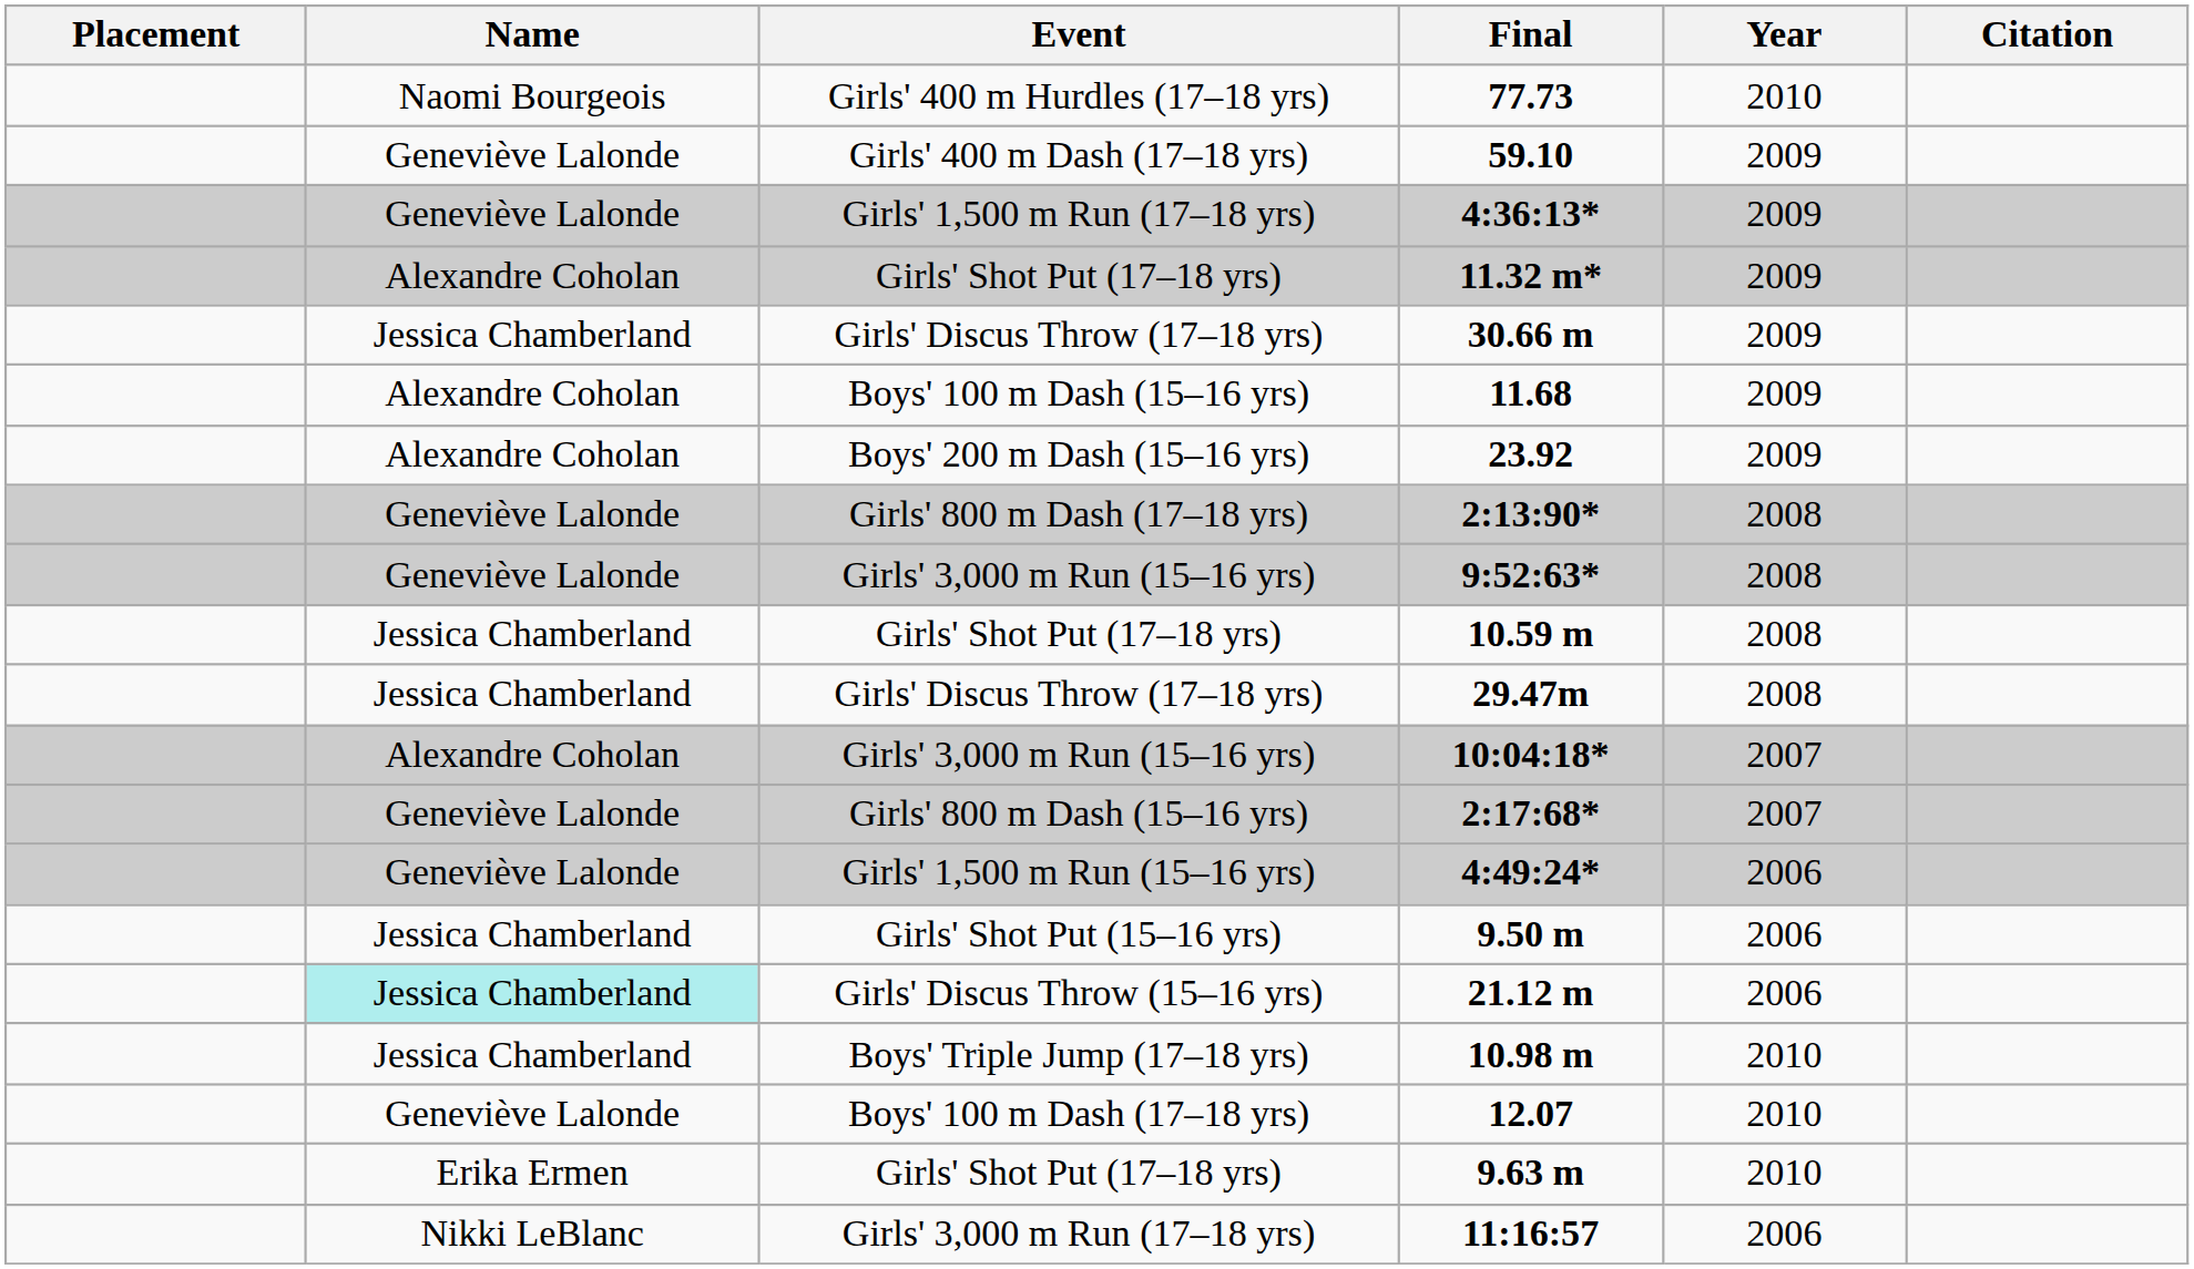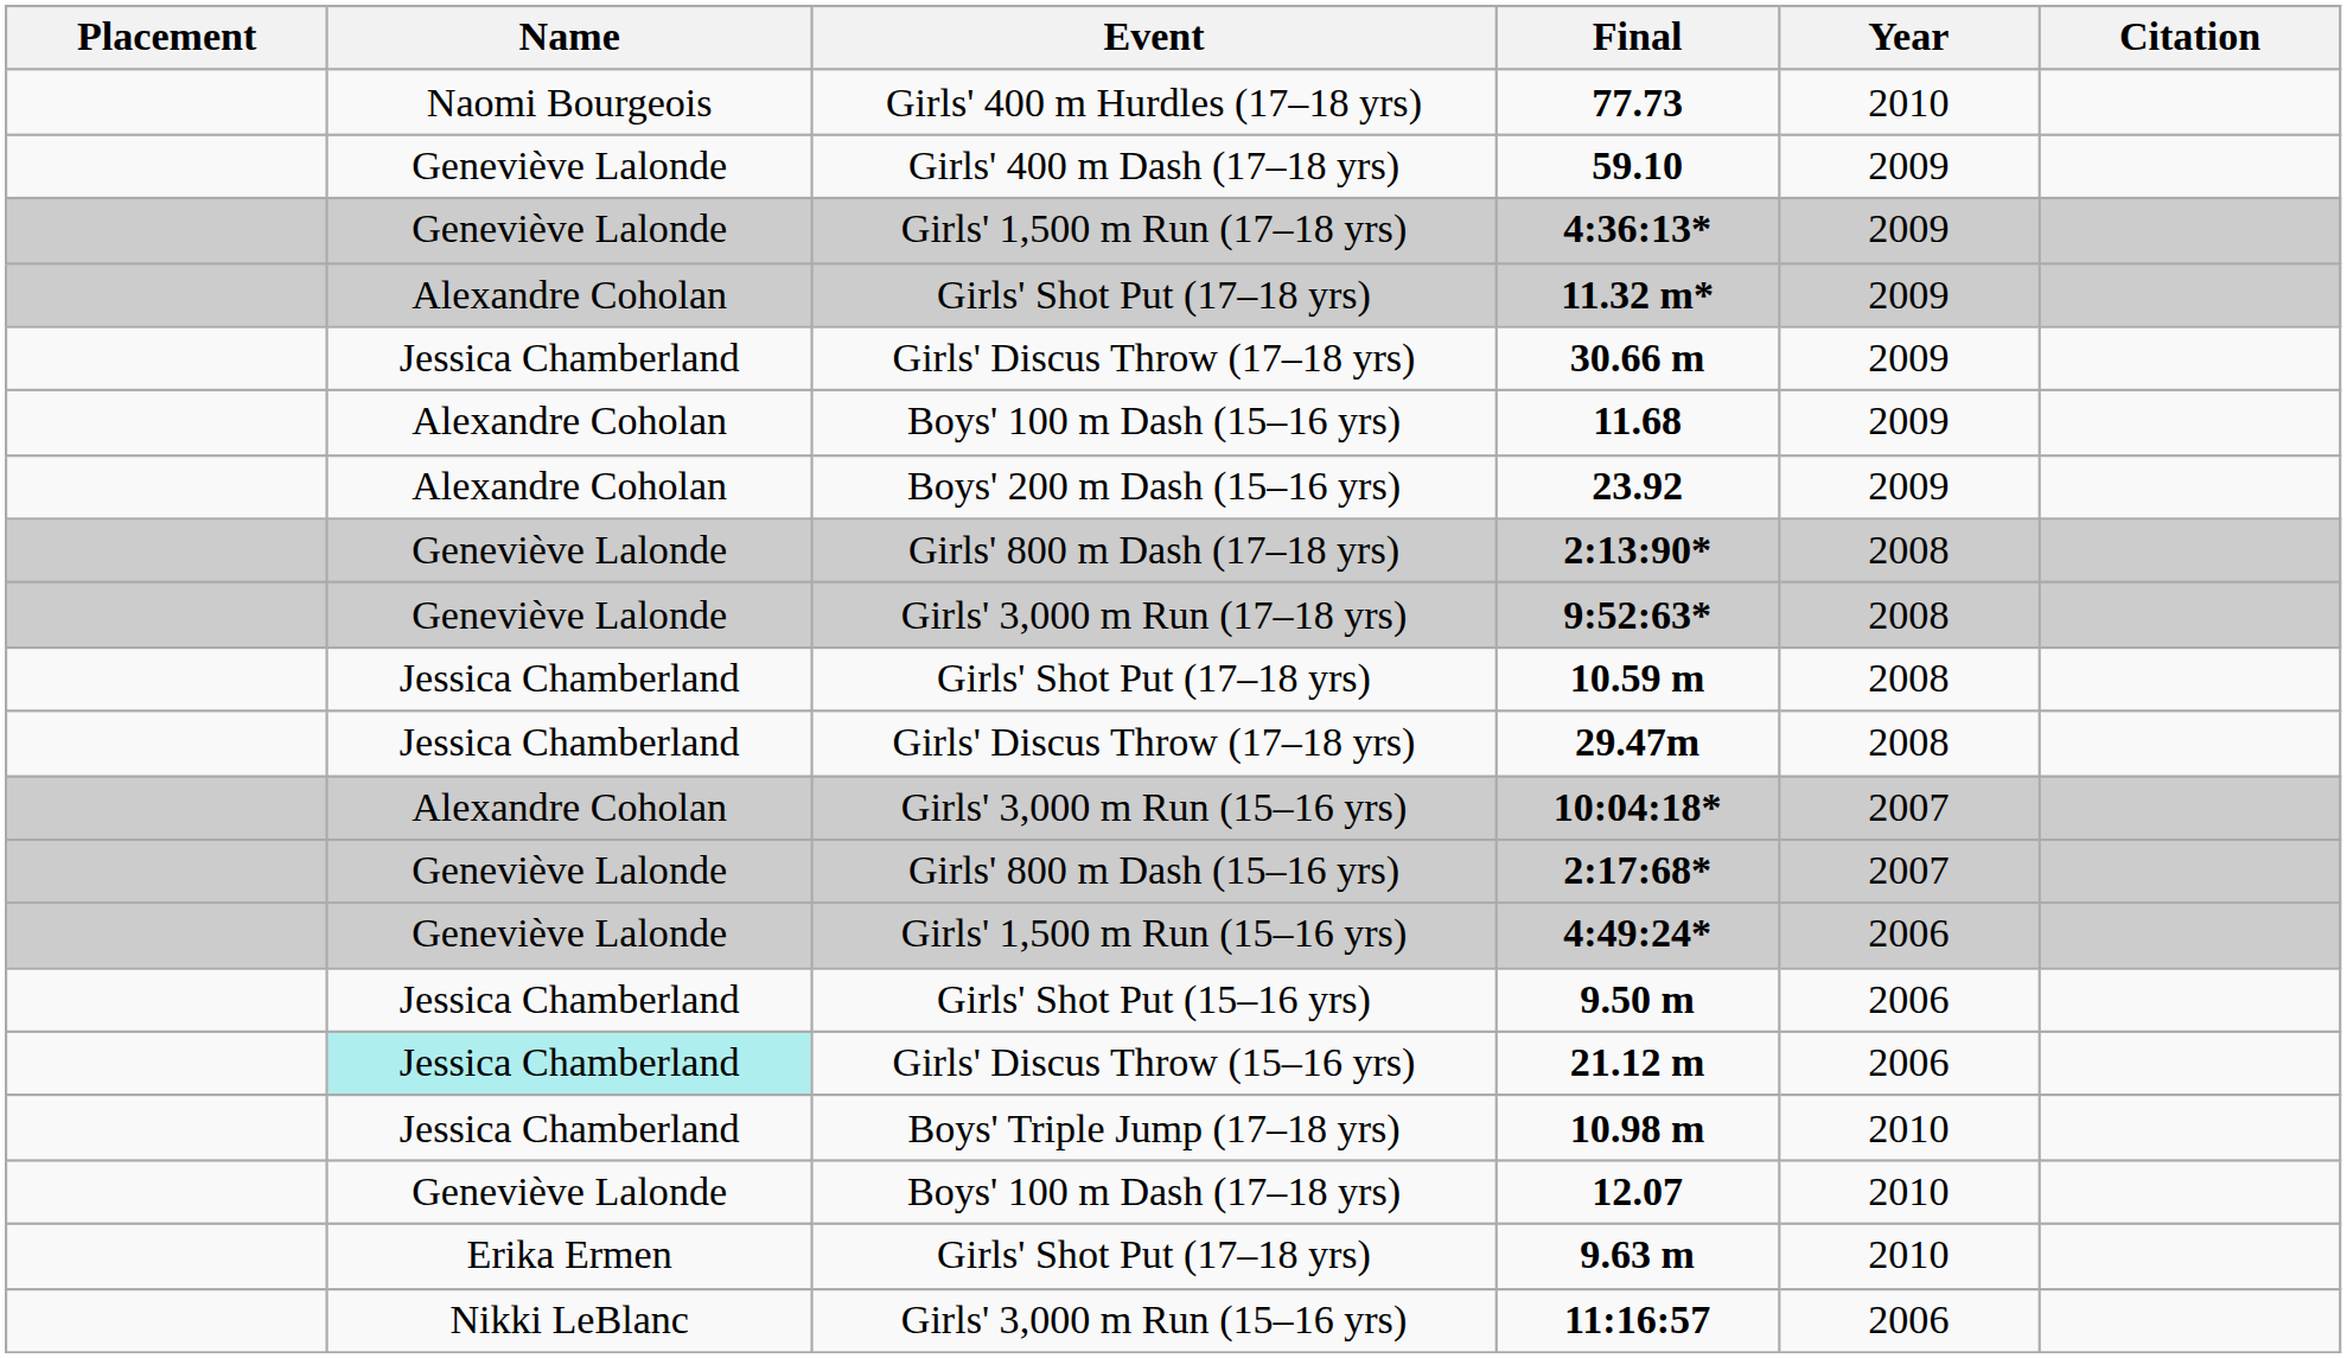 <table class="wikitable sortable" style="text-align: center;">
 <tr>
 <th style="width:7.5em;">Placement</th>
 <th style="width:11.5em;">Name</th>
 <th style="width:16.5em;">Event</th>
 <th style="width:6.5em;" class="unsortable">Final</th>
 <th style="width:6em;">Year</th>
 <th style="width:7em;" class="unsortable">Citation</th>
 </tr>
 <tr>
 <td></td>
 <td>Naomi Bourgeois</td>
 <td>Girls' 400 m Hurdles (17–18 yrs)</td>
 <td><strong>77.73</strong></td>
 <td>2010</td>
 <td></td>
 </tr>
 <tr>
 <td></td>
 <td>Geneviève Lalonde</td>
 <td>Girls' 400 m Dash (17–18 yrs)</td>
 <td><strong>59.10</strong></td>
 <td>2009</td>
 <td></td>
 </tr>
 <tr style="background:#ccc;">
 <td></td>
 <td>Geneviève Lalonde</td>
 <td>Girls' 1,500 m Run (17–18 yrs)</td>
 <td><strong>4:36:13*</strong></td>
 <td>2009</td>
 <td></td>
 </tr>
 <tr style="background:#ccc;">
 <td></td>
 <td>Alexandre Coholan</td>
 <td>Girls' Shot Put (17–18 yrs)</td>
 <td><strong>11.32 m*</strong></td>
 <td>2009</td>
 <td></td>
 </tr>
 <tr>
 <td></td>
 <td>Jessica Chamberland</td>
 <td>Girls' Discus Throw (17–18 yrs)</td>
 <td><strong>30.66 m</strong></td>
 <td>2009</td>
 <td></td>
 </tr>
 <tr>
 <td></td>
 <td>Alexandre Coholan</td>
 <td>Boys' 100 m Dash (15–16 yrs)</td>
 <td><strong>11.68</strong></td>
 <td>2009</td>
 <td></td>
 </tr>
 <tr>
 <td></td>
 <td>Alexandre Coholan</td>
 <td>Boys' 200 m Dash (15–16 yrs)</td>
 <td><strong>23.92</strong></td>
 <td>2009</td>
 <td></td>
 </tr>
 <tr style="background:#ccc;">
 <td></td>
 <td>Geneviève Lalonde</td>
 <td>Girls' 800 m Dash (17–18 yrs)</td>
 <td><strong>2:13:90*</strong></td>
 <td>2008</td>
 <td></td>
 </tr>
 <tr style="background:#ccc;">
 <td></td>
 <td>Geneviève Lalonde</td>
-<td>Girls' 3,000 m Run (15–16 yrs)</td>
+<td>Girls' 3,000 m Run (17–18 yrs)</td>
 <td><strong>9:52:63*</strong></td>
 <td>2008</td>
 <td></td>
 </tr>
 <tr>
 <td></td>
 <td>Jessica Chamberland</td>
 <td>Girls' Shot Put (17–18 yrs)</td>
 <td><strong>10.59 m</strong></td>
 <td>2008</td>
 <td></td>
 </tr>
 <tr>
 <td></td>
 <td>Jessica Chamberland</td>
 <td>Girls' Discus Throw (17–18 yrs)</td>
 <td><strong>29.47m</strong></td>
 <td>2008</td>
 <td></td>
 </tr>
 <tr style="background:#ccc;">
 <td></td>
 <td>Alexandre Coholan</td>
 <td>Girls' 3,000 m Run (15–16 yrs)</td>
 <td><strong>10:04:18*</strong></td>
 <td>2007</td>
 <td></td>
 </tr>
 <tr style="background:#ccc;">
 <td></td>
 <td>Geneviève Lalonde</td>
 <td>Girls' 800 m Dash (15–16 yrs)</td>
 <td><strong>2:17:68*</strong></td>
 <td>2007</td>
 <td></td>
 </tr>
 <tr style="background:#ccc;">
 <td></td>
 <td>Geneviève Lalonde</td>
 <td>Girls' 1,500 m Run (15–16 yrs)</td>
 <td><strong>4:49:24*</strong></td>
 <td>2006</td>
 <td></td>
 </tr>
 <tr>
 <td></td>
 <td>Jessica Chamberland</td>
 <td>Girls' Shot Put (15–16 yrs)</td>
 <td><strong>9.50 m</strong></td>
 <td>2006</td>
 <td></td>
 </tr>
 <tr>
 <td></td>
 <td style="background: paleturquoise;">Jessica Chamberland</td>
 <td>Girls' Discus Throw (15–16 yrs)</td>
 <td><strong>21.12 m</strong></td>
 <td>2006</td>
 <td></td>
 </tr>
 <tr>
 <td></td>
 <td>Jessica Chamberland</td>
 <td>Boys' Triple Jump (17–18 yrs)</td>
 <td><strong>10.98 m</strong></td>
 <td>2010</td>
 <td></td>
 </tr>
 <tr>
 <td></td>
 <td>Geneviève Lalonde</td>
 <td>Boys' 100 m Dash (17–18 yrs)</td>
 <td><strong>12.07</strong></td>
 <td>2010</td>
 <td></td>
 </tr>
 <tr>
 <td></td>
 <td>Erika Ermen</td>
 <td>Girls' Shot Put (17–18 yrs)</td>
 <td><strong>9.63 m</strong></td>
 <td>2010</td>
 <td></td>
 </tr>
 <tr>
 <td></td>
 <td>Nikki LeBlanc</td>
-<td>Girls' 3,000 m Run (17–18 yrs)</td>
+<td>Girls' 3,000 m Run (15–16 yrs)</td>
 <td><strong>11:16:57</strong></td>
 <td>2006</td>
 <td></td>
 </tr>
 </table>
